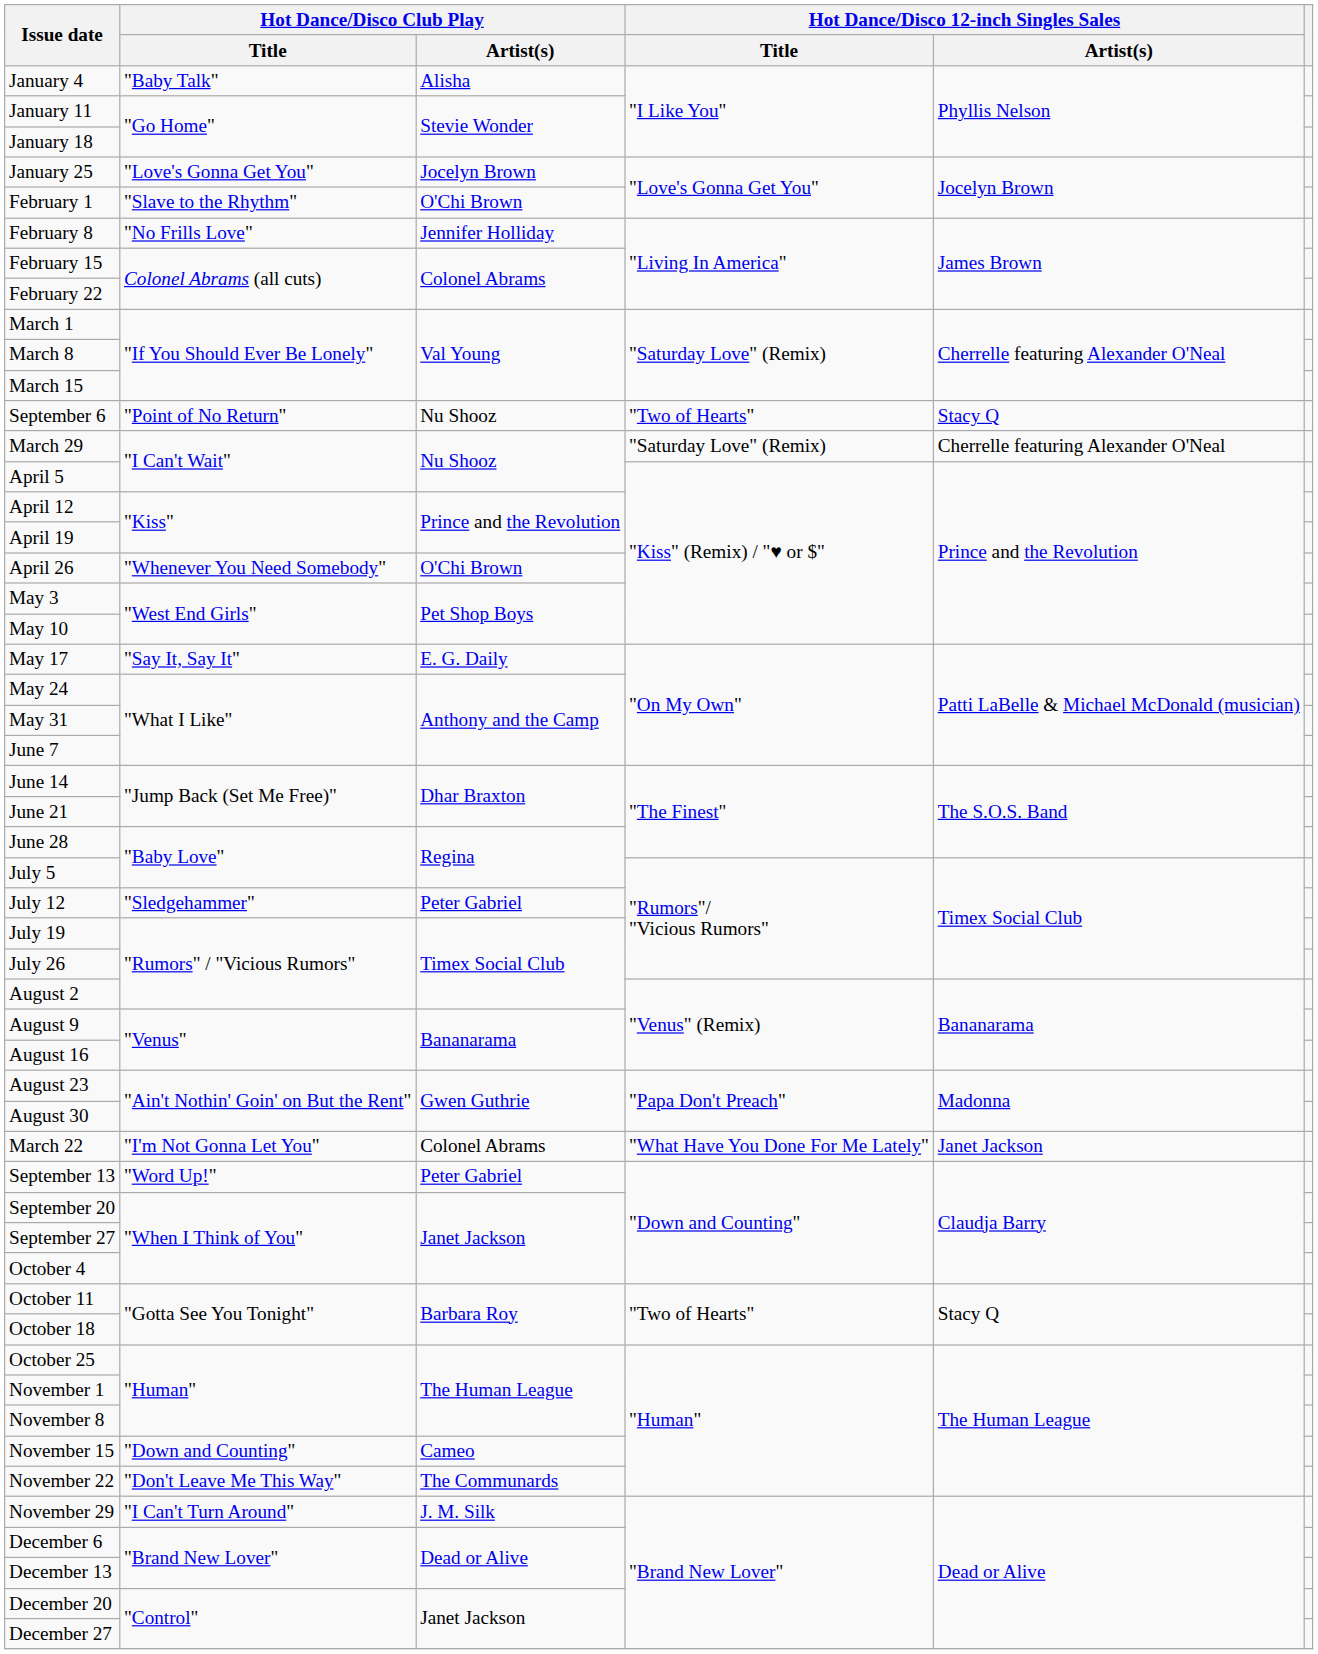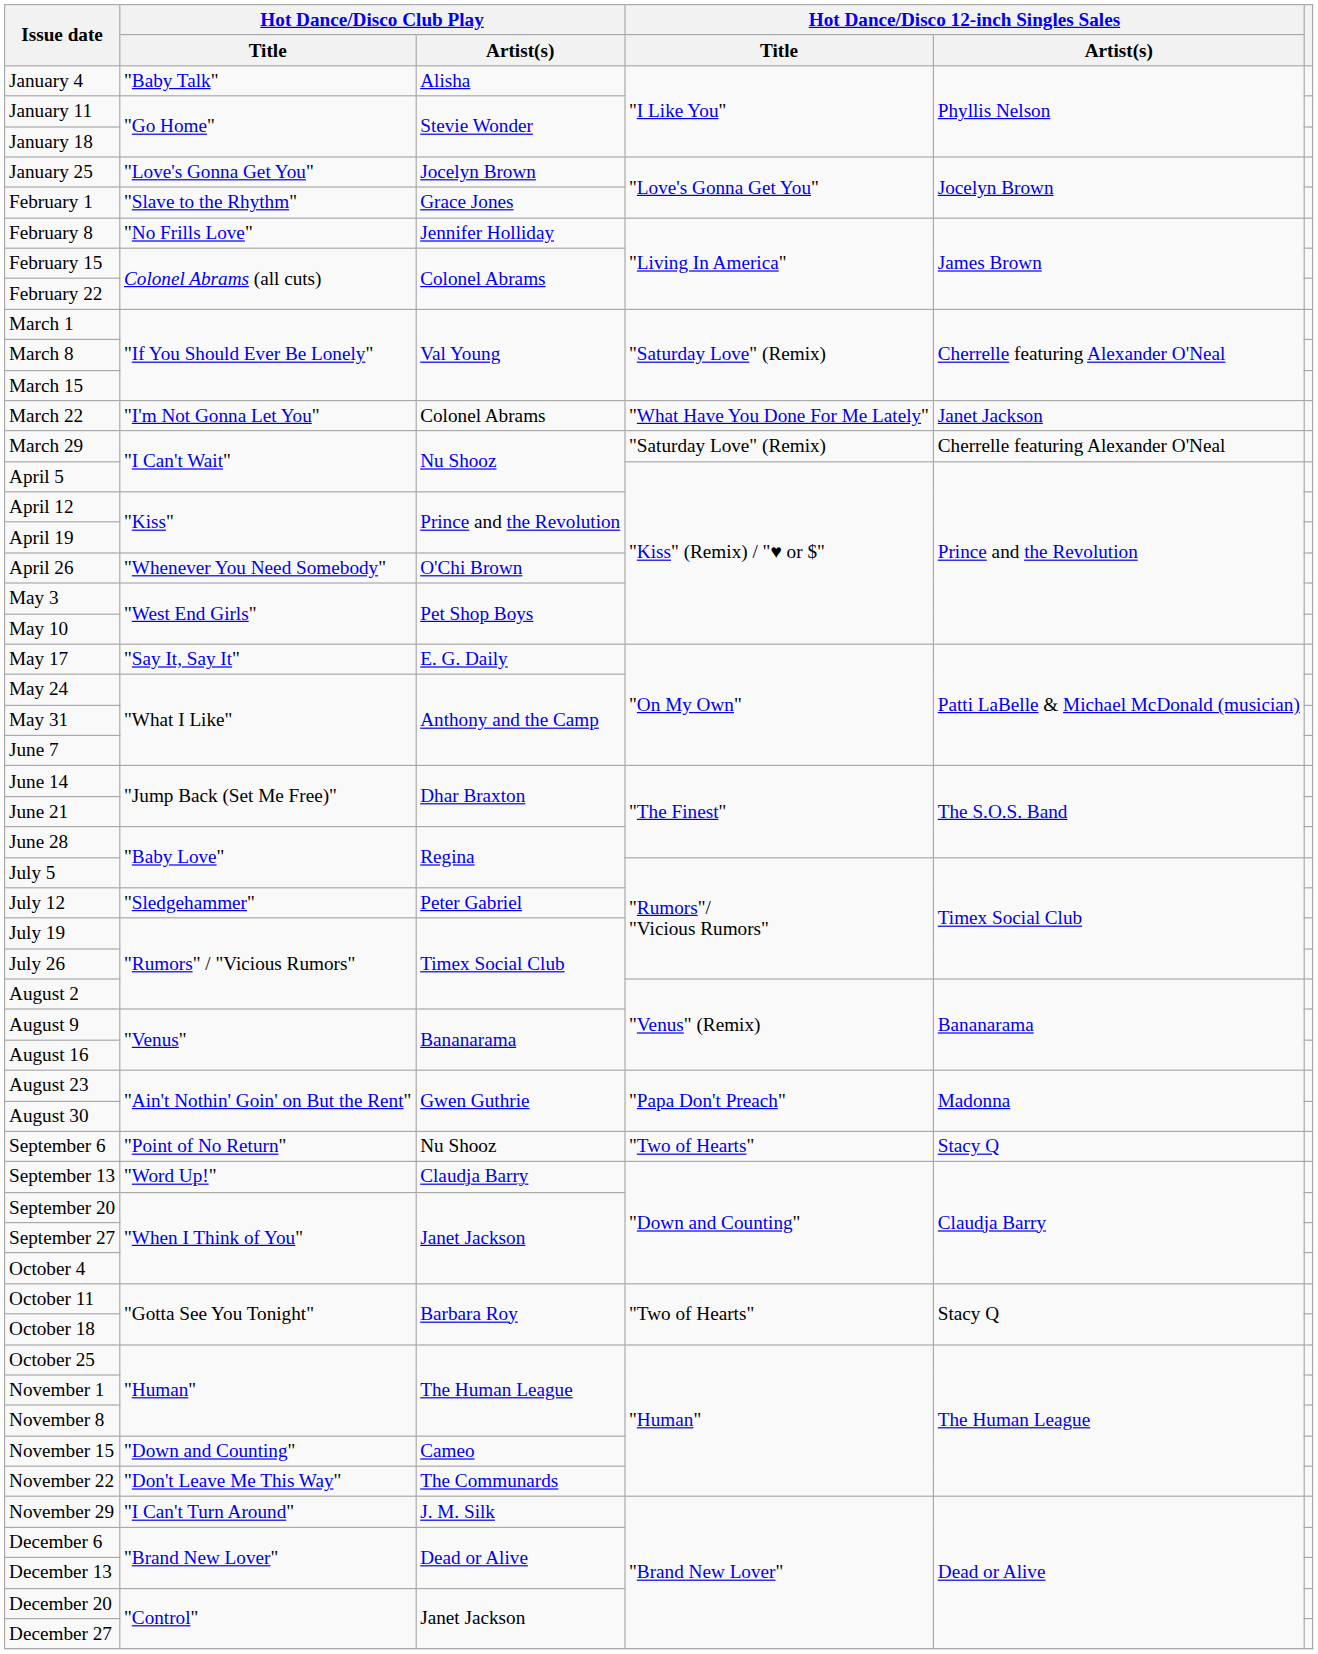 <table class="wikitable sortable plainrowheaders">
 <tr>
 <th scope=col rowspan=2>Issue date</th>
 <th scope=colgroup colspan=2><a href='#'>Hot Dance/Disco Club Play</a></th>
 <th scope=colgroup colspan=2><a href='#'>Hot Dance/Disco 12-inch Singles Sales</a></th>
 <th scope=col class=unsortable rowspan=2></th>
 </tr>
 <tr>
 <th scope=col>Title</th>
 <th scope=col>Artist(s)</th>
 <th scope=col>Title</th>
 <th scope=col>Artist(s)</th>
 </tr>
 <tr>
 <td>January 4</td>
 <td>"<a href='#'>Baby Talk</a>"</td>
 <td><a href='#'>Alisha</a></td>
 <td rowspan="3">"<a href='#'>I Like You</a>"</td>
 <td rowspan="3"><a href='#'>Phyllis Nelson</a></td>
 <td></td>
 </tr>
 <tr>
 <td>January 11</td>
 <td rowspan="2">"<a href='#'>Go Home</a>"</td>
 <td rowspan="2"><a href='#'>Stevie Wonder</a></td>
 <td></td>
 </tr>
 <tr>
 <td>January 18</td>
 <td></td>
 </tr>
 <tr>
 <td>January 25</td>
 <td>"<a href='#'>Love's Gonna Get You</a>"</td>
 <td><a href='#'>Jocelyn Brown</a></td>
 <td rowspan="2">"<a href='#'>Love's Gonna Get You</a>"</td>
 <td rowspan="2"><a href='#'>Jocelyn Brown</a></td>
 <td></td>
 </tr>
 <tr>
 <td>February 1</td>
 <td>"<a href='#'>Slave to the Rhythm</a>"</td>
-<td><a href='#'>O'Chi Brown</a></td>
+<td><a href='#'>Grace Jones</a></td>
 <td></td>
 </tr>
 <tr>
 <td>February 8</td>
 <td>"<a href='#'>No Frills Love</a>"</td>
 <td><a href='#'>Jennifer Holliday</a></td>
 <td rowspan="3">"<a href='#'>Living In America</a>"</td>
 <td rowspan="3"><a href='#'>James Brown</a></td>
 <td></td>
 </tr>
 <tr>
 <td>February 15</td>
 <td rowspan="2"><a href='#'><em>Colonel Abrams</em></a> (all cuts)</td>
 <td rowspan="2"><a href='#'>Colonel Abrams</a></td>
 <td></td>
 </tr>
 <tr>
 <td>February 22</td>
 <td></td>
 </tr>
 <tr>
 <td>March 1</td>
 <td rowspan="3">"<a href='#'>If You Should Ever Be Lonely</a>"</td>
 <td rowspan="3"><a href='#'>Val Young</a></td>
 <td rowspan="3">"<a href='#'>Saturday Love</a>" (Remix)</td>
 <td rowspan="3"><a href='#'>Cherrelle</a> featuring <a href='#'>Alexander O'Neal</a></td>
 <td></td>
 </tr>
 <tr>
 <td>March 8</td>
 <td></td>
 </tr>
 <tr>
 <td>March 15</td>
 <td></td>
 </tr>
 <tr>
-<td>September 6</td>
-<td>"<a href='#'>Point of No Return</a>"</td>
-<td>Nu Shooz</td>
-<td>"<a href='#'>Two of Hearts</a>"</td>
-<td><a href='#'>Stacy Q</a></td>
+<td>March 22</td>
+<td>"<a href='#'>I'm Not Gonna Let You</a>"</td>
+<td>Colonel Abrams</td>
+<td>"<a href='#'>What Have You Done For Me Lately</a>"</td>
+<td><a href='#'>Janet Jackson</a></td>
 <td></td>
 </tr>
 <tr>
 <td>March 29</td>
 <td rowspan="2">"<a href='#'>I Can't Wait</a>"</td>
 <td rowspan="2"><a href='#'>Nu Shooz</a></td>
 <td>"Saturday Love" (Remix)</td>
 <td>Cherrelle featuring Alexander O'Neal</td>
 <td></td>
 </tr>
 <tr>
 <td>April 5</td>
 <td rowspan="6">"<a href='#'>Kiss</a>" (Remix) / "♥ or $"</td>
 <td rowspan="6"><a href='#'>Prince</a> and <a href='#'>the Revolution</a></td>
 <td></td>
 </tr>
 <tr>
 <td>April 12</td>
 <td rowspan="2">"<a href='#'>Kiss</a>"</td>
 <td rowspan="2"><a href='#'>Prince</a> and <a href='#'>the Revolution</a></td>
 <td></td>
 </tr>
 <tr>
 <td>April 19</td>
 <td></td>
 </tr>
 <tr>
 <td>April 26</td>
 <td>"<a href='#'>Whenever You Need Somebody</a>"</td>
 <td><a href='#'>O'Chi Brown</a></td>
 <td></td>
 </tr>
 <tr>
 <td>May 3</td>
 <td rowspan="2">"<a href='#'>West End Girls</a>"</td>
 <td rowspan="2"><a href='#'>Pet Shop Boys</a></td>
 <td></td>
 </tr>
 <tr>
 <td>May 10</td>
 <td></td>
 </tr>
 <tr>
 <td>May 17</td>
 <td>"<a href='#'>Say It, Say It</a>"</td>
 <td><a href='#'>E. G. Daily</a></td>
 <td rowspan="4">"<a href='#'>On My Own</a>"</td>
 <td rowspan="4"><a href='#'>Patti LaBelle</a> & <a href='#'>Michael McDonald (musician)</a></td>
 <td></td>
 </tr>
 <tr>
 <td>May 24</td>
 <td rowspan="3">"What I Like"</td>
 <td rowspan="3"><a href='#'>Anthony and the Camp</a></td>
 <td></td>
 </tr>
 <tr>
 <td>May 31</td>
 <td></td>
 </tr>
 <tr>
 <td>June 7</td>
 <td></td>
 </tr>
 <tr>
 <td>June 14</td>
 <td rowspan="2">"Jump Back (Set Me Free)"</td>
 <td rowspan="2"><a href='#'>Dhar Braxton</a></td>
 <td rowspan="3">"<a href='#'>The Finest</a>"</td>
 <td rowspan="3"><a href='#'>The S.O.S. Band</a></td>
 <td></td>
 </tr>
 <tr>
 <td>June 21</td>
 <td></td>
 </tr>
 <tr>
 <td>June 28</td>
 <td rowspan="2">"<a href='#'>Baby Love</a>"</td>
 <td rowspan="2"><a href='#'>Regina</a></td>
 <td></td>
 </tr>
 <tr>
 <td>July 5</td>
 <td rowspan="4">"<a href='#'>Rumors</a>"/<br>"Vicious Rumors"</td>
 <td rowspan="4"><a href='#'>Timex Social Club</a></td>
 <td></td>
 </tr>
 <tr>
 <td>July 12</td>
 <td>"<a href='#'>Sledgehammer</a>"</td>
 <td><a href='#'>Peter Gabriel</a></td>
 <td></td>
 </tr>
 <tr>
 <td>July 19</td>
 <td rowspan="3">"<a href='#'>Rumors</a>" / "Vicious Rumors"</td>
 <td rowspan="3"><a href='#'>Timex Social Club</a></td>
 <td></td>
 </tr>
 <tr>
 <td>July 26</td>
 <td></td>
 </tr>
 <tr>
 <td>August 2</td>
 <td rowspan="3">"<a href='#'>Venus</a>" (Remix)</td>
 <td rowspan="3"><a href='#'>Bananarama</a></td>
 <td></td>
 </tr>
 <tr>
 <td>August 9</td>
 <td rowspan="2">"<a href='#'>Venus</a>"</td>
 <td rowspan="2"><a href='#'>Bananarama</a></td>
 <td></td>
 </tr>
 <tr>
 <td>August 16</td>
 <td></td>
 </tr>
 <tr>
 <td>August 23</td>
 <td rowspan="2">"<a href='#'>Ain't Nothin' Goin' on But the Rent</a>"</td>
 <td rowspan="2"><a href='#'>Gwen Guthrie</a></td>
 <td rowspan="2">"<a href='#'>Papa Don't Preach</a>"</td>
 <td rowspan="2"><a href='#'>Madonna</a></td>
 <td></td>
 </tr>
 <tr>
 <td>August 30</td>
 <td></td>
 </tr>
 <tr>
-<td>March 22</td>
-<td>"<a href='#'>I'm Not Gonna Let You</a>"</td>
-<td>Colonel Abrams</td>
-<td>"<a href='#'>What Have You Done For Me Lately</a>"</td>
-<td><a href='#'>Janet Jackson</a></td>
+<td>September 6</td>
+<td>"<a href='#'>Point of No Return</a>"</td>
+<td>Nu Shooz</td>
+<td>"<a href='#'>Two of Hearts</a>"</td>
+<td><a href='#'>Stacy Q</a></td>
 <td></td>
 </tr>
 <tr>
 <td>September 13</td>
 <td>"<a href='#'>Word Up!</a>"</td>
-<td><a href='#'>Peter Gabriel</a></td>
+<td><a href='#'>Claudja Barry</a></td>
 <td rowspan="4">"<a href='#'>Down and Counting</a>"</td>
 <td rowspan="4"><a href='#'>Claudja Barry</a></td>
 <td></td>
 </tr>
 <tr>
 <td>September 20</td>
 <td rowspan="3">"<a href='#'>When I Think of You</a>"</td>
 <td rowspan="3"><a href='#'>Janet Jackson</a></td>
 <td></td>
 </tr>
 <tr>
 <td>September 27</td>
 <td></td>
 </tr>
 <tr>
 <td>October 4</td>
 <td></td>
 </tr>
 <tr>
 <td>October 11</td>
 <td rowspan="2">"Gotta See You Tonight"</td>
 <td rowspan="2"><a href='#'>Barbara Roy</a></td>
 <td rowspan="2">"Two of Hearts"</td>
 <td rowspan="2">Stacy Q</td>
 <td></td>
 </tr>
 <tr>
 <td>October 18</td>
 <td></td>
 </tr>
 <tr>
 <td>October 25</td>
 <td rowspan="3">"<a href='#'>Human</a>"</td>
 <td rowspan="3"><a href='#'>The Human League</a></td>
 <td rowspan="5">"<a href='#'>Human</a>"</td>
 <td rowspan="5"><a href='#'>The Human League</a></td>
 <td></td>
 </tr>
 <tr>
 <td>November 1</td>
 <td></td>
 </tr>
 <tr>
 <td>November 8</td>
 <td></td>
 </tr>
 <tr>
 <td>November 15</td>
 <td>"<a href='#'>Down and Counting</a>"</td>
 <td><a href='#'>Cameo</a></td>
 <td></td>
 </tr>
 <tr>
 <td>November 22</td>
 <td>"<a href='#'>Don't Leave Me This Way</a>"</td>
 <td><a href='#'>The Communards</a></td>
 <td></td>
 </tr>
 <tr>
 <td>November 29</td>
 <td>"<a href='#'>I Can't Turn Around</a>"</td>
 <td><a href='#'>J. M. Silk</a></td>
 <td rowspan="5">"<a href='#'>Brand New Lover</a>"</td>
 <td rowspan="5"><a href='#'>Dead or Alive</a></td>
 <td></td>
 </tr>
 <tr>
 <td>December 6</td>
 <td rowspan="2">"<a href='#'>Brand New Lover</a>"</td>
 <td rowspan="2"><a href='#'>Dead or Alive</a></td>
 <td></td>
 </tr>
 <tr>
 <td>December 13</td>
 <td></td>
 </tr>
 <tr>
 <td>December 20</td>
 <td rowspan="2">"<a href='#'>Control</a>"</td>
 <td rowspan="2">Janet Jackson</td>
 <td></td>
 </tr>
 <tr>
 <td>December 27</td>
 <td></td>
 </tr>
 <tr>
 </tr>
 </table>
